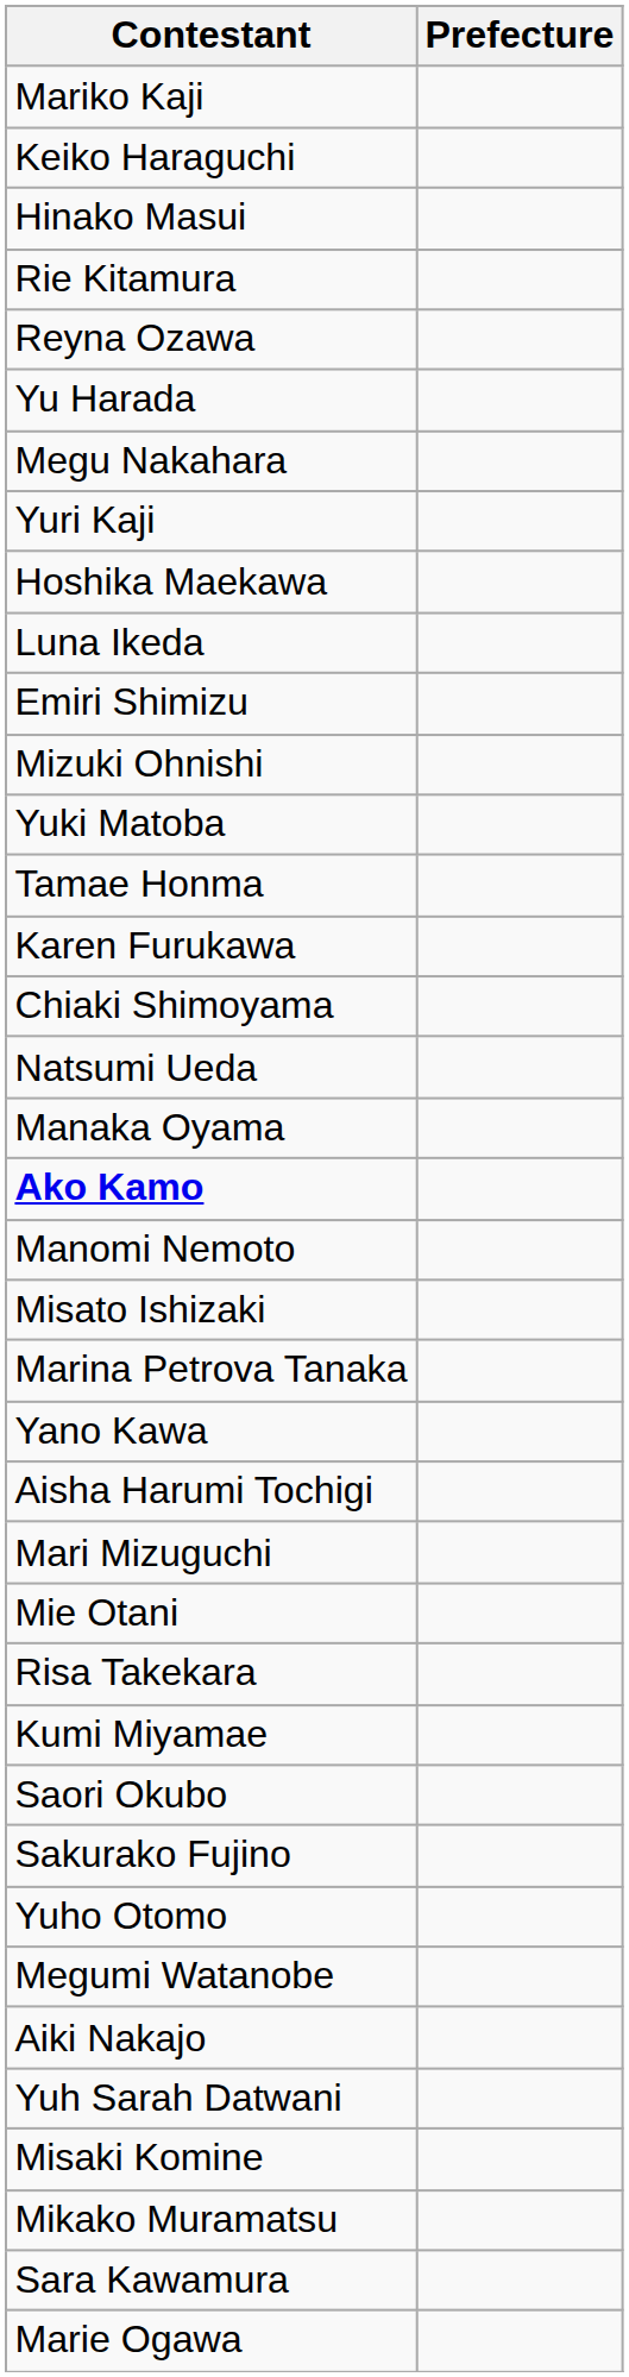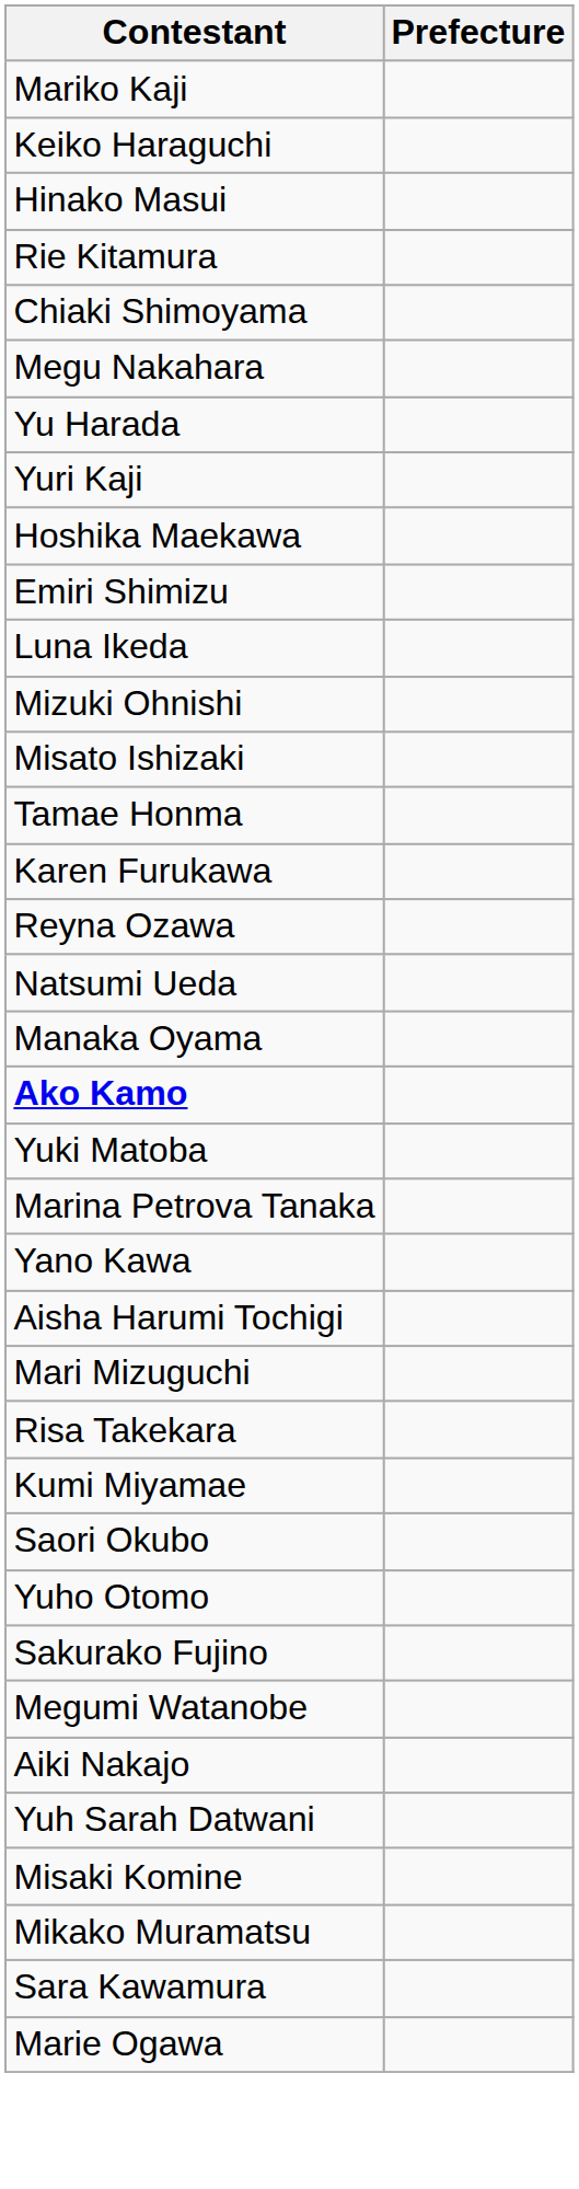 <table class="wikitable sortable">
 <tr>
 <th>Contestant</th>
 <th>Prefecture</th>
 </tr>
 <tr>
 <td>Mariko Kaji</td>
 <td><strong></strong></td>
 </tr>
 <tr>
 <td>Keiko Haraguchi</td>
 <td></td>
 </tr>
 <tr>
 <td>Hinako Masui</td>
 <td><strong></strong></td>
 </tr>
 <tr>
 <td>Rie Kitamura</td>
 <td></td>
 </tr>
 <tr>
-<td>Reyna Ozawa</td>
-<td><strong></strong></td>
-</tr>
-<tr>
-<td>Yu Harada</td>
+<td>Chiaki Shimoyama</td>
 <td><strong></strong></td>
 </tr>
 <tr>
 <td>Megu Nakahara</td>
 <td></td>
+</tr>
+<tr>
+<td>Yu Harada</td>
+<td><strong></strong></td>
 </tr>
 <tr>
 <td>Yuri Kaji</td>
 <td><strong></strong></td>
 </tr>
 <tr>
 <td>Hoshika Maekawa</td>
 <td></td>
 </tr>
 <tr>
-<td>Luna Ikeda</td>
+<td>Emiri Shimizu</td>
 <td></td>
 </tr>
 <tr>
-<td>Emiri Shimizu</td>
+<td>Luna Ikeda</td>
 <td></td>
 </tr>
 <tr>
 <td>Mizuki Ohnishi</td>
 <td></td>
 </tr>
 <tr>
-<td>Yuki Matoba</td>
-<td></td>
+<td>Misato Ishizaki</td>
+<td><strong></strong></td>
 </tr>
 <tr>
 <td>Tamae Honma</td>
 <td></td>
 </tr>
 <tr>
 <td>Karen Furukawa</td>
 <td></td>
 </tr>
 <tr>
-<td>Chiaki Shimoyama</td>
+<td>Reyna Ozawa</td>
 <td><strong></strong></td>
 </tr>
 <tr>
 <td>Natsumi Ueda</td>
 <td></td>
 </tr>
 <tr>
 <td>Manaka Oyama</td>
 <td><strong></strong></td>
 </tr>
 <tr>
 <td><strong><a href='#'>Ako Kamo</a></strong></td>
 <td><strong></strong></td>
 </tr>
 <tr>
-<td>Manomi Nemoto</td>
-<td><strong></strong></td>
-</tr>
-<tr>
-<td>Misato Ishizaki</td>
-<td><strong></strong></td>
+<td>Yuki Matoba</td>
+<td></td>
 </tr>
 <tr>
 <td>Marina Petrova Tanaka</td>
 <td></td>
 </tr>
 <tr>
 <td>Yano Kawa</td>
 <td></td>
 </tr>
 <tr>
 <td>Aisha Harumi Tochigi</td>
 <td><strong></strong></td>
 </tr>
 <tr>
 <td>Mari Mizuguchi</td>
 <td></td>
 </tr>
 <tr>
-<td>Mie Otani</td>
-<td></td>
-</tr>
-<tr>
 <td>Risa Takekara</td>
 <td><strong></strong></td>
 </tr>
 <tr>
 <td>Kumi Miyamae</td>
 <td></td>
 </tr>
 <tr>
 <td>Saori Okubo</td>
 <td></td>
 </tr>
 <tr>
+<td>Yuho Otomo</td>
+<td></td>
+</tr>
+<tr>
 <td>Sakurako Fujino</td>
 <td><strong></strong></td>
-</tr>
-<tr>
-<td>Yuho Otomo</td>
-<td></td>
 </tr>
 <tr>
 <td>Megumi Watanobe</td>
 <td><strong></strong></td>
 </tr>
 <tr>
 <td>Aiki Nakajo</td>
 <td><strong></strong></td>
 </tr>
 <tr>
 <td>Yuh Sarah Datwani</td>
 <td><strong></strong></td>
 </tr>
 <tr>
 <td>Misaki Komine</td>
 <td><strong></strong></td>
 </tr>
 <tr>
 <td>Mikako Muramatsu</td>
 <td></td>
 </tr>
 <tr>
 <td>Sara Kawamura</td>
 <td></td>
 </tr>
 <tr>
 <td>Marie Ogawa</td>
 <td></td>
 </tr>
 <tr>
 </tr>
 </table>
